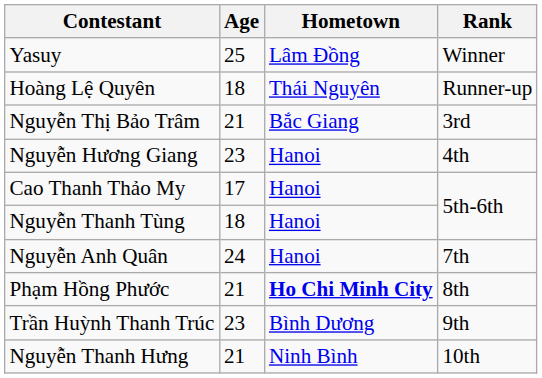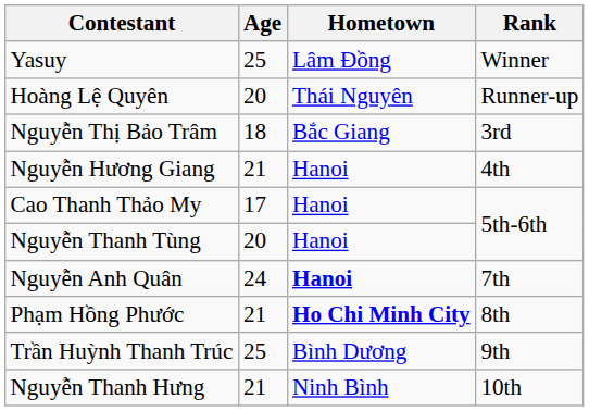 <table class="wikitable sortable">
 <tr>
 <th>Contestant</th>
 <th>Age</th>
 <th>Hometown</th>
 <th>Rank</th>
 </tr>
 <tr>
 <td>Yasuy</td>
 <td>25</td>
 <td><a href='#'>Lâm Đồng</a></td>
 <td>Winner</td>
 </tr>
 <tr>
 <td>Hoàng Lệ Quyên</td>
-<td>18</td>
+<td>20</td>
 <td><a href='#'>Thái Nguyên</a></td>
 <td>Runner-up</td>
 </tr>
 <tr>
 <td>Nguyễn Thị Bảo Trâm</td>
-<td>21</td>
+<td>18</td>
 <td><a href='#'>Bắc Giang</a></td>
 <td>3rd</td>
 </tr>
 <tr>
 <td>Nguyễn Hương Giang</td>
-<td>23</td>
+<td>21</td>
 <td><a href='#'>Hanoi</a></td>
 <td>4th</td>
 </tr>
 <tr>
 <td>Cao Thanh Thảo My</td>
 <td>17</td>
 <td><a href='#'>Hanoi</a></td>
 <td rowspan="2">5th-6th</td>
 </tr>
 <tr>
 <td>Nguyễn Thanh Tùng</td>
-<td>18</td>
+<td>20</td>
 <td><a href='#'>Hanoi</a></td>
 </tr>
 <tr>
 <td>Nguyễn Anh Quân</td>
 <td>24</td>
-<td><a href='#'>Hanoi</a></td>
+<td><strong><a href='#'>Hanoi</a></strong></td>
 <td>7th</td>
 </tr>
 <tr>
 <td>Phạm Hồng Phước</td>
 <td>21</td>
 <td><strong><a href='#'>Ho Chi Minh City</a></strong></td>
 <td>8th</td>
 </tr>
 <tr>
 <td>Trần Huỳnh Thanh Trúc</td>
-<td>23</td>
+<td>25</td>
 <td><a href='#'>Bình Dương</a></td>
 <td>9th</td>
 </tr>
 <tr>
 <td>Nguyễn Thanh Hưng</td>
 <td>21</td>
 <td><a href='#'>Ninh Bình</a></td>
 <td>10th</td>
 </tr>
 </table>
